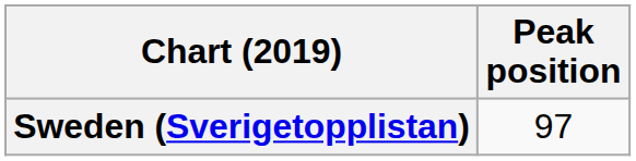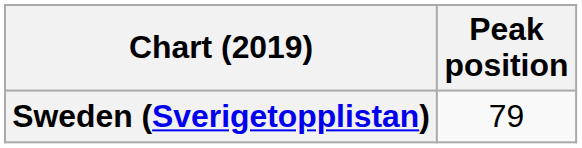 <table class="wikitable plainrowheaders" style="text-align:center">
 <tr>
 <th scope="col">Chart (2019)</th>
 <th scope="col">Peak<br>position</th>
 </tr>
 <tr>
 <th scope="row">Sweden (<a href='#'>Sverigetopplistan</a>)</th>
-<td>97</td>
+<td>79</td>
 </tr>
 </table>
